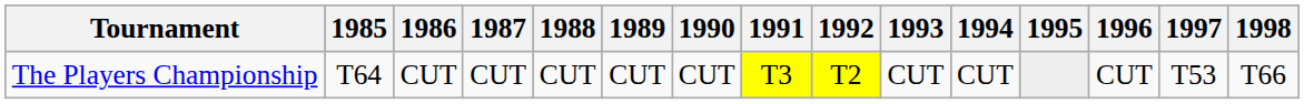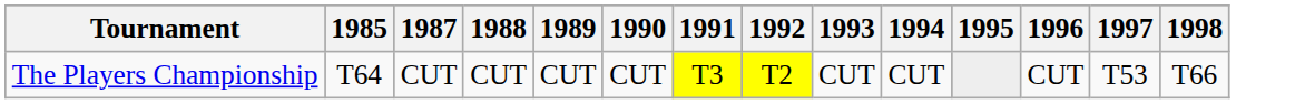 <table class="wikitable" style="font-size:95%;text-align:center;">
 <tr>
 <th>Tournament</th>
 <th>1985</th>
-<th>1986</th>
 <th>1987</th>
 <th>1988</th>
 <th>1989</th>
 <th>1990</th>
 <th>1991</th>
 <th>1992</th>
 <th>1993</th>
 <th>1994</th>
 <th>1995</th>
 <th>1996</th>
 <th>1997</th>
 <th>1998</th>
 </tr>
 <tr>
 <td align=left><a href='#'>The Players Championship</a></td>
 <td>T64</td>
 <td>CUT</td>
 <td>CUT</td>
 <td>CUT</td>
 <td>CUT</td>
-<td>CUT</td>
 <td style="background:yellow;">T3</td>
 <td style="background:yellow;">T2</td>
 <td>CUT</td>
 <td>CUT</td>
 <td style="background:#eeeeee;"></td>
 <td>CUT</td>
 <td>T53</td>
 <td>T66</td>
 </tr>
 </table>
